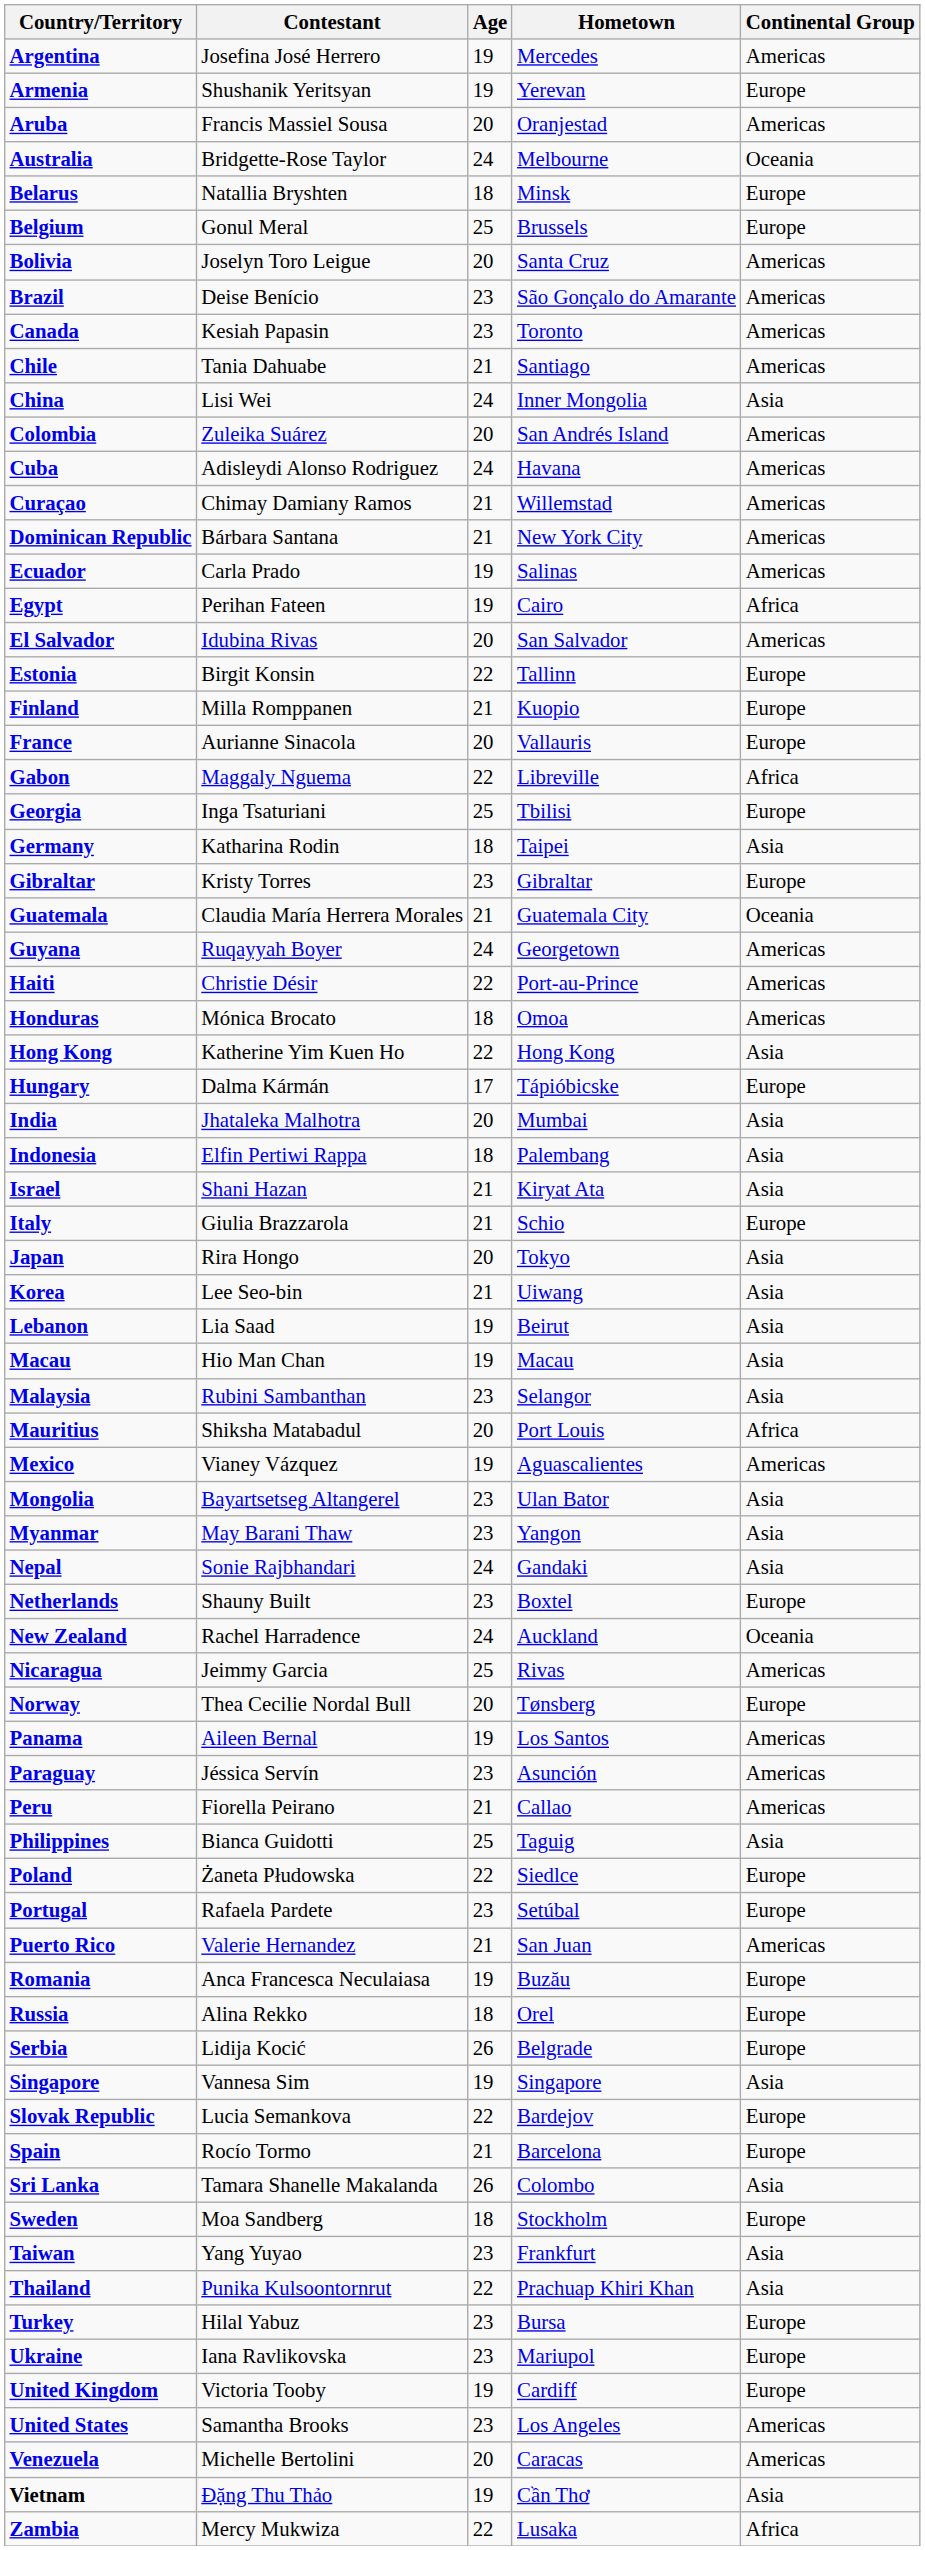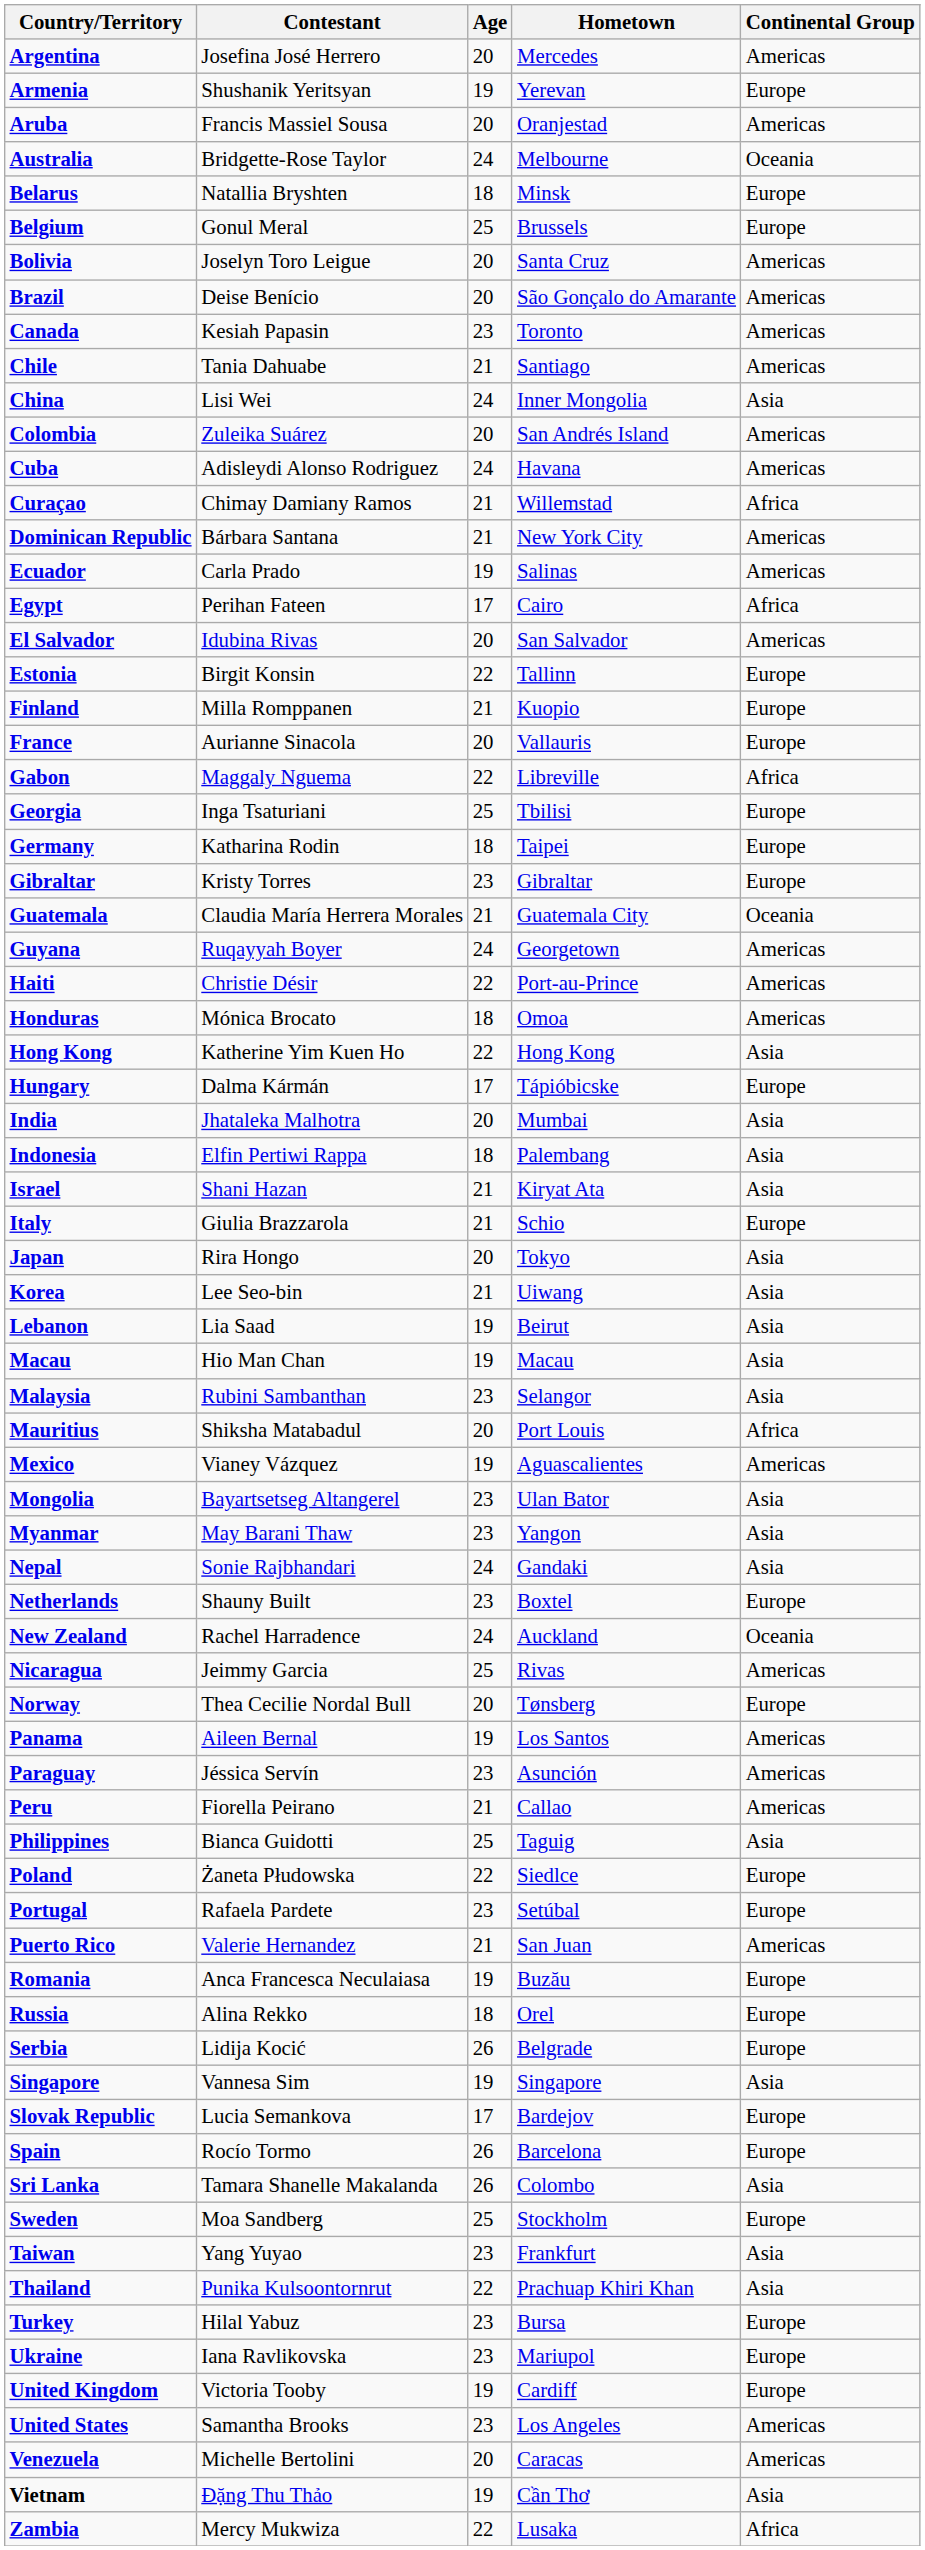 <table class="wikitable sortable" style="font-size:95%;">
 <tr>
 <th>Country/Territory</th>
 <th>Contestant</th>
 <th>Age</th>
 <th>Hometown</th>
 <th>Continental Group</th>
 </tr>
 <tr>
 <td><strong> <a href='#'>Argentina</a></strong></td>
 <td>Josefina José Herrero</td>
-<td>19</td>
+<td>20</td>
 <td><a href='#'>Mercedes</a></td>
 <td>Americas</td>
 </tr>
 <tr>
 <td><strong> <a href='#'>Armenia</a></strong></td>
 <td>Shushanik Yeritsyan</td>
 <td>19</td>
 <td><a href='#'>Yerevan</a></td>
 <td>Europe</td>
 </tr>
 <tr>
 <td><strong> <a href='#'>Aruba</a></strong></td>
 <td>Francis Massiel Sousa</td>
 <td>20</td>
 <td><a href='#'>Oranjestad</a></td>
 <td>Americas</td>
 </tr>
 <tr>
 <td><strong> <a href='#'>Australia</a></strong></td>
 <td>Bridgette-Rose Taylor</td>
 <td>24</td>
 <td><a href='#'>Melbourne</a></td>
 <td>Oceania</td>
 </tr>
 <tr>
 <td><strong> <a href='#'>Belarus</a></strong></td>
 <td>Natallia Bryshten</td>
 <td>18</td>
 <td><a href='#'>Minsk</a></td>
 <td>Europe</td>
 </tr>
 <tr>
 <td><strong> <a href='#'>Belgium</a></strong></td>
 <td>Gonul Meral</td>
 <td>25</td>
 <td><a href='#'>Brussels</a></td>
 <td>Europe</td>
 </tr>
 <tr>
 <td><strong> <a href='#'>Bolivia</a></strong></td>
 <td>Joselyn Toro Leigue</td>
 <td>20</td>
 <td><a href='#'>Santa Cruz</a></td>
 <td>Americas</td>
 </tr>
 <tr>
 <td><strong> <a href='#'>Brazil</a></strong></td>
 <td>Deise Benício</td>
-<td>23</td>
+<td>20</td>
 <td><a href='#'>São Gonçalo do Amarante</a></td>
 <td>Americas</td>
 </tr>
 <tr>
 <td><strong> <a href='#'>Canada</a></strong></td>
 <td>Kesiah Papasin</td>
 <td>23</td>
 <td><a href='#'>Toronto</a></td>
 <td>Americas</td>
 </tr>
 <tr>
 <td><strong> <a href='#'>Chile</a></strong></td>
 <td>Tania Dahuabe</td>
 <td>21</td>
 <td><a href='#'>Santiago</a></td>
 <td>Americas</td>
 </tr>
 <tr>
 <td><strong> <a href='#'>China</a></strong></td>
 <td>Lisi Wei</td>
 <td>24</td>
 <td><a href='#'>Inner Mongolia</a></td>
 <td>Asia</td>
 </tr>
 <tr>
 <td><strong> <a href='#'>Colombia</a></strong></td>
 <td><a href='#'>Zuleika Suárez</a></td>
 <td>20</td>
 <td><a href='#'>San Andrés Island</a></td>
 <td>Americas</td>
 </tr>
 <tr>
 <td><strong> <a href='#'>Cuba</a></strong></td>
 <td>Adisleydi Alonso Rodriguez</td>
 <td>24</td>
 <td><a href='#'>Havana</a></td>
 <td>Americas</td>
 </tr>
 <tr>
 <td><strong> <a href='#'>Curaçao</a></strong></td>
 <td>Chimay Damiany Ramos</td>
 <td>21</td>
 <td><a href='#'>Willemstad</a></td>
-<td>Americas</td>
+<td>Africa</td>
 </tr>
 <tr>
 <td><strong> <a href='#'>Dominican Republic</a></strong></td>
 <td>Bárbara Santana</td>
 <td>21</td>
 <td><a href='#'>New York City</a></td>
 <td>Americas</td>
 </tr>
 <tr>
 <td><strong> <a href='#'>Ecuador</a></strong></td>
 <td>Carla Prado</td>
 <td>19</td>
 <td><a href='#'>Salinas</a></td>
 <td>Americas</td>
 </tr>
 <tr>
 <td><strong> <a href='#'>Egypt</a></strong></td>
 <td>Perihan Fateen</td>
-<td>19</td>
+<td>17</td>
 <td><a href='#'>Cairo</a></td>
 <td>Africa</td>
 </tr>
 <tr>
 <td><strong> <a href='#'>El Salvador</a></strong></td>
 <td><a href='#'>Idubina Rivas</a></td>
 <td>20</td>
 <td><a href='#'>San Salvador</a></td>
 <td>Americas</td>
 </tr>
 <tr>
 <td><strong> <a href='#'>Estonia</a></strong></td>
 <td>Birgit Konsin</td>
 <td>22</td>
 <td><a href='#'>Tallinn</a></td>
 <td>Europe</td>
 </tr>
 <tr>
 <td><strong> <a href='#'>Finland</a></strong></td>
 <td>Milla Romppanen</td>
 <td>21</td>
 <td><a href='#'>Kuopio</a></td>
 <td>Europe</td>
 </tr>
 <tr>
 <td><strong> <a href='#'>France</a></strong></td>
 <td>Aurianne Sinacola</td>
 <td>20</td>
 <td><a href='#'>Vallauris</a></td>
 <td>Europe</td>
 </tr>
 <tr>
 <td><strong> <a href='#'>Gabon</a></strong></td>
 <td><a href='#'>Maggaly Nguema</a></td>
 <td>22</td>
 <td><a href='#'>Libreville</a></td>
 <td>Africa</td>
 </tr>
 <tr>
 <td><strong> <a href='#'>Georgia</a></strong></td>
 <td>Inga Tsaturiani</td>
 <td>25</td>
 <td><a href='#'>Tbilisi</a></td>
 <td>Europe</td>
 </tr>
 <tr>
 <td><strong> <a href='#'>Germany</a></strong></td>
 <td>Katharina Rodin</td>
 <td>18</td>
 <td><a href='#'>Taipei</a></td>
-<td>Asia</td>
+<td>Europe</td>
 </tr>
 <tr>
 <td><strong> <a href='#'>Gibraltar</a></strong></td>
 <td>Kristy Torres</td>
 <td>23</td>
 <td><a href='#'>Gibraltar</a></td>
 <td>Europe</td>
 </tr>
 <tr>
 <td><strong> <a href='#'>Guatemala</a></strong></td>
 <td>Claudia María Herrera Morales</td>
 <td>21</td>
 <td><a href='#'>Guatemala City</a></td>
 <td>Oceania</td>
 </tr>
 <tr>
 <td><strong> <a href='#'>Guyana</a></strong></td>
 <td><a href='#'>Ruqayyah Boyer</a></td>
 <td>24</td>
 <td><a href='#'>Georgetown</a></td>
 <td>Americas</td>
 </tr>
 <tr>
 <td><strong> <a href='#'>Haiti</a></strong></td>
 <td><a href='#'>Christie Désir</a></td>
 <td>22</td>
 <td><a href='#'>Port-au-Prince</a></td>
 <td>Americas</td>
 </tr>
 <tr>
 <td><strong> <a href='#'>Honduras</a></strong></td>
 <td>Mónica Brocato</td>
 <td>18</td>
 <td><a href='#'>Omoa</a></td>
 <td>Americas</td>
 </tr>
 <tr>
 <td><strong> <a href='#'>Hong Kong</a></strong></td>
 <td>Katherine Yim Kuen Ho</td>
 <td>22</td>
 <td><a href='#'>Hong Kong</a></td>
 <td>Asia</td>
 </tr>
 <tr>
 <td><strong> <a href='#'>Hungary</a></strong></td>
 <td>Dalma Kármán</td>
 <td>17</td>
 <td><a href='#'>Tápióbicske</a></td>
 <td>Europe</td>
 </tr>
 <tr>
 <td><strong> <a href='#'>India</a></strong></td>
 <td><a href='#'>Jhataleka Malhotra</a></td>
 <td>20</td>
 <td><a href='#'>Mumbai</a></td>
 <td>Asia</td>
 </tr>
 <tr>
 <td><strong> <a href='#'>Indonesia</a></strong></td>
 <td><a href='#'>Elfin Pertiwi Rappa</a></td>
 <td>18</td>
 <td><a href='#'>Palembang</a></td>
 <td>Asia</td>
 </tr>
 <tr>
 <td><strong> <a href='#'>Israel</a></strong></td>
 <td><a href='#'>Shani Hazan</a></td>
 <td>21</td>
 <td><a href='#'>Kiryat Ata</a></td>
 <td>Asia</td>
 </tr>
 <tr>
 <td><strong> <a href='#'>Italy</a></strong></td>
 <td>Giulia Brazzarola</td>
 <td>21</td>
 <td><a href='#'>Schio</a></td>
 <td>Europe</td>
 </tr>
 <tr>
 <td><strong> <a href='#'>Japan</a></strong></td>
 <td>Rira Hongo</td>
 <td>20</td>
 <td><a href='#'>Tokyo</a></td>
 <td>Asia</td>
 </tr>
 <tr>
 <td><strong> <a href='#'>Korea</a></strong></td>
 <td>Lee Seo-bin</td>
 <td>21</td>
 <td><a href='#'>Uiwang</a></td>
 <td>Asia</td>
 </tr>
 <tr>
 <td><strong> <a href='#'>Lebanon</a></strong></td>
 <td>Lia Saad</td>
 <td>19</td>
 <td><a href='#'>Beirut</a></td>
 <td>Asia</td>
 </tr>
 <tr>
 <td><strong> <a href='#'>Macau</a></strong></td>
 <td>Hio Man Chan</td>
 <td>19</td>
 <td><a href='#'>Macau</a></td>
 <td>Asia</td>
 </tr>
 <tr>
 <td><strong> <a href='#'>Malaysia</a></strong></td>
 <td><a href='#'>Rubini Sambanthan</a></td>
 <td>23</td>
 <td><a href='#'>Selangor</a></td>
 <td>Asia</td>
 </tr>
 <tr>
 <td><strong> <a href='#'>Mauritius</a></strong></td>
 <td>Shiksha Matabadul</td>
 <td>20</td>
 <td><a href='#'>Port Louis</a></td>
 <td>Africa</td>
 </tr>
 <tr>
 <td><strong> <a href='#'>Mexico</a></strong></td>
 <td>Vianey Vázquez</td>
 <td>19</td>
 <td><a href='#'>Aguascalientes</a></td>
 <td>Americas</td>
 </tr>
 <tr>
 <td><strong> <a href='#'>Mongolia</a></strong></td>
 <td><a href='#'>Bayartsetseg Altangerel</a></td>
 <td>23</td>
 <td><a href='#'>Ulan Bator</a></td>
 <td>Asia</td>
 </tr>
 <tr>
 <td><strong> <a href='#'>Myanmar</a></strong></td>
 <td><a href='#'>May Barani Thaw</a></td>
 <td>23</td>
 <td><a href='#'>Yangon</a></td>
 <td>Asia</td>
 </tr>
 <tr>
 <td><strong> <a href='#'>Nepal</a></strong></td>
 <td><a href='#'>Sonie Rajbhandari</a></td>
 <td>24</td>
 <td><a href='#'>Gandaki</a></td>
 <td>Asia</td>
 </tr>
 <tr>
 <td><strong> <a href='#'>Netherlands</a></strong></td>
 <td>Shauny Built</td>
 <td>23</td>
 <td><a href='#'>Boxtel</a></td>
 <td>Europe</td>
 </tr>
 <tr>
 <td><strong> <a href='#'>New Zealand</a></strong></td>
 <td>Rachel Harradence</td>
 <td>24</td>
 <td><a href='#'>Auckland</a></td>
 <td>Oceania</td>
 </tr>
 <tr>
 <td><strong> <a href='#'>Nicaragua</a></strong></td>
 <td>Jeimmy Garcia</td>
 <td>25</td>
 <td><a href='#'>Rivas</a></td>
 <td>Americas</td>
 </tr>
 <tr>
 <td><strong> <a href='#'>Norway</a></strong></td>
 <td>Thea Cecilie Nordal Bull</td>
 <td>20</td>
 <td><a href='#'>Tønsberg</a></td>
 <td>Europe</td>
 </tr>
 <tr>
 <td><strong> <a href='#'>Panama</a></strong></td>
 <td><a href='#'>Aileen Bernal</a></td>
 <td>19</td>
 <td><a href='#'>Los Santos</a></td>
 <td>Americas</td>
 </tr>
 <tr>
 <td><strong> <a href='#'>Paraguay</a></strong></td>
 <td>Jéssica Servín</td>
 <td>23</td>
 <td><a href='#'>Asunción</a></td>
 <td>Americas</td>
 </tr>
 <tr>
 <td><strong> <a href='#'>Peru</a></strong></td>
 <td>Fiorella Peirano</td>
 <td>21</td>
 <td><a href='#'>Callao</a></td>
 <td>Americas</td>
 </tr>
 <tr>
 <td><strong> <a href='#'>Philippines</a></strong></td>
 <td>Bianca Guidotti</td>
 <td>25</td>
 <td><a href='#'>Taguig</a></td>
 <td>Asia</td>
 </tr>
 <tr>
 <td><strong> <a href='#'>Poland</a></strong></td>
 <td>Żaneta Płudowska</td>
 <td>22</td>
 <td><a href='#'>Siedlce</a></td>
 <td>Europe</td>
 </tr>
 <tr>
 <td><strong> <a href='#'>Portugal</a></strong></td>
 <td>Rafaela Pardete</td>
 <td>23</td>
 <td><a href='#'>Setúbal</a></td>
 <td>Europe</td>
 </tr>
 <tr>
 <td><strong> <a href='#'>Puerto Rico</a></strong></td>
 <td><a href='#'>Valerie Hernandez</a></td>
 <td>21</td>
 <td><a href='#'>San Juan</a></td>
 <td>Americas</td>
 </tr>
 <tr>
 <td><strong> <a href='#'>Romania</a></strong></td>
 <td>Anca Francesca Neculaiasa</td>
 <td>19</td>
 <td><a href='#'>Buzău</a></td>
 <td>Europe</td>
 </tr>
 <tr>
 <td><strong> <a href='#'>Russia</a></strong></td>
 <td>Alina Rekko</td>
 <td>18</td>
 <td><a href='#'>Orel</a></td>
 <td>Europe</td>
 </tr>
 <tr>
 <td><strong> <a href='#'>Serbia</a></strong></td>
 <td>Lidija Kocić</td>
 <td>26</td>
 <td><a href='#'>Belgrade</a></td>
 <td>Europe</td>
 </tr>
 <tr>
 <td><strong> <a href='#'>Singapore</a></strong></td>
 <td>Vannesa Sim</td>
 <td>19</td>
 <td><a href='#'>Singapore</a></td>
 <td>Asia</td>
 </tr>
 <tr>
 <td><strong> <a href='#'>Slovak Republic</a></strong></td>
 <td>Lucia Semankova</td>
-<td>22</td>
+<td>17</td>
 <td><a href='#'>Bardejov</a></td>
 <td>Europe</td>
 </tr>
 <tr>
 <td><strong> <a href='#'>Spain</a></strong></td>
 <td>Rocío Tormo</td>
-<td>21</td>
+<td>26</td>
 <td><a href='#'>Barcelona</a></td>
 <td>Europe</td>
 </tr>
 <tr>
 <td><strong> <a href='#'>Sri Lanka</a></strong></td>
 <td>Tamara Shanelle Makalanda</td>
 <td>26</td>
 <td><a href='#'>Colombo</a></td>
 <td>Asia</td>
 </tr>
 <tr>
 <td><strong> <a href='#'>Sweden</a></strong></td>
 <td>Moa Sandberg</td>
-<td>18</td>
+<td>25</td>
 <td><a href='#'>Stockholm</a></td>
 <td>Europe</td>
 </tr>
 <tr>
 <td><strong> <a href='#'>Taiwan</a></strong></td>
 <td>Yang Yuyao</td>
 <td>23</td>
 <td><a href='#'>Frankfurt</a></td>
 <td>Asia</td>
 </tr>
 <tr>
 <td><strong> <a href='#'>Thailand</a></strong></td>
 <td><a href='#'>Punika Kulsoontornrut</a></td>
 <td>22</td>
 <td><a href='#'>Prachuap Khiri Khan</a></td>
 <td>Asia</td>
 </tr>
 <tr>
 <td><strong> <a href='#'>Turkey</a></strong></td>
 <td>Hilal Yabuz</td>
 <td>23</td>
 <td><a href='#'>Bursa</a></td>
 <td>Europe</td>
 </tr>
 <tr>
 <td><strong> <a href='#'>Ukraine</a></strong></td>
 <td>Iana Ravlikovska</td>
 <td>23</td>
 <td><a href='#'>Mariupol</a></td>
 <td>Europe</td>
 </tr>
 <tr>
 <td><strong> <a href='#'>United Kingdom</a></strong></td>
 <td>Victoria Tooby</td>
 <td>19</td>
 <td><a href='#'>Cardiff</a></td>
 <td>Europe</td>
 </tr>
 <tr>
 <td><strong> <a href='#'>United States</a></strong></td>
 <td>Samantha Brooks</td>
 <td>23</td>
 <td><a href='#'>Los Angeles</a></td>
 <td>Americas</td>
 </tr>
 <tr>
 <td><strong> <a href='#'>Venezuela</a></strong></td>
 <td>Michelle Bertolini</td>
 <td>20</td>
 <td><a href='#'>Caracas</a></td>
 <td>Americas</td>
 </tr>
 <tr>
 <td><strong> Vietnam</strong></td>
 <td><a href='#'>Đặng Thu Thảo</a></td>
 <td>19</td>
 <td><a href='#'>Cần Thơ</a></td>
 <td>Asia</td>
 </tr>
 <tr>
 <td><strong> <a href='#'>Zambia</a></strong></td>
 <td>Mercy Mukwiza</td>
 <td>22</td>
 <td><a href='#'>Lusaka</a></td>
 <td>Africa</td>
 </tr>
 </table>
